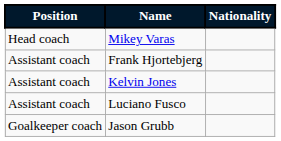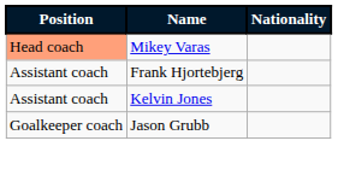 <table class="wikitable" style="font-size:90%;">
 <tr>
 <th style="background-color:#00182C; color:#FFFFFF; border:2px solid #000000;" scope="col">Position</th>
 <th style="background-color:#00182C; color:#FFFFFF; border:2px solid #000000;" scope="col">Name</th>
 <th style="background-color:#00182C; color:#FFFFFF; border:2px solid #000000;" scope="col">Nationality</th>
 </tr>
 <tr>
-<td>Head coach</td>
+<td style="background: lightsalmon;">Head coach</td>
 <td><a href='#'>Mikey Varas</a></td>
 <td></td>
 </tr>
 <tr>
 <td>Assistant coach</td>
 <td>Frank Hjortebjerg</td>
 <td></td>
 </tr>
 <tr>
 <td>Assistant coach</td>
 <td><a href='#'>Kelvin Jones</a></td>
 <td></td>
 </tr>
 <tr>
-<td>Assistant coach</td>
-<td>Luciano Fusco</td>
-<td></td>
-</tr>
-<tr>
 <td>Goalkeeper coach</td>
 <td>Jason Grubb</td>
 <td></td>
 </tr>
 </table>
